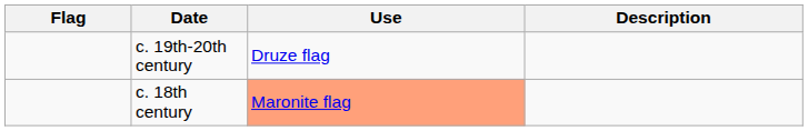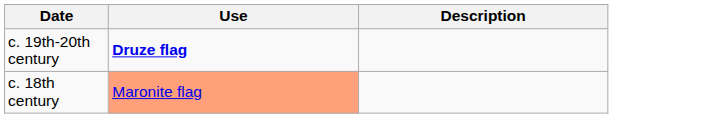 <table class="wikitable">
 <tr>
-<th style="width:110px;">Flag</th>
 <th style="width:100px;">Date</th>
 <th style="width:250px;">Use</th>
 <th style="width:250px;">Description</th>
 </tr>
 <tr>
-<td></td>
 <td>c. 19th-20th century</td>
-<td><a href='#'>Druze flag</a></td>
+<td><strong><a href='#'>Druze flag</a></strong></td>
 <td></td>
 </tr>
 <tr>
-<td></td>
 <td>c. 18th century</td>
 <td style="background: lightsalmon;"><a href='#'>Maronite flag</a></td>
 <td></td>
 </tr>
 </table>
